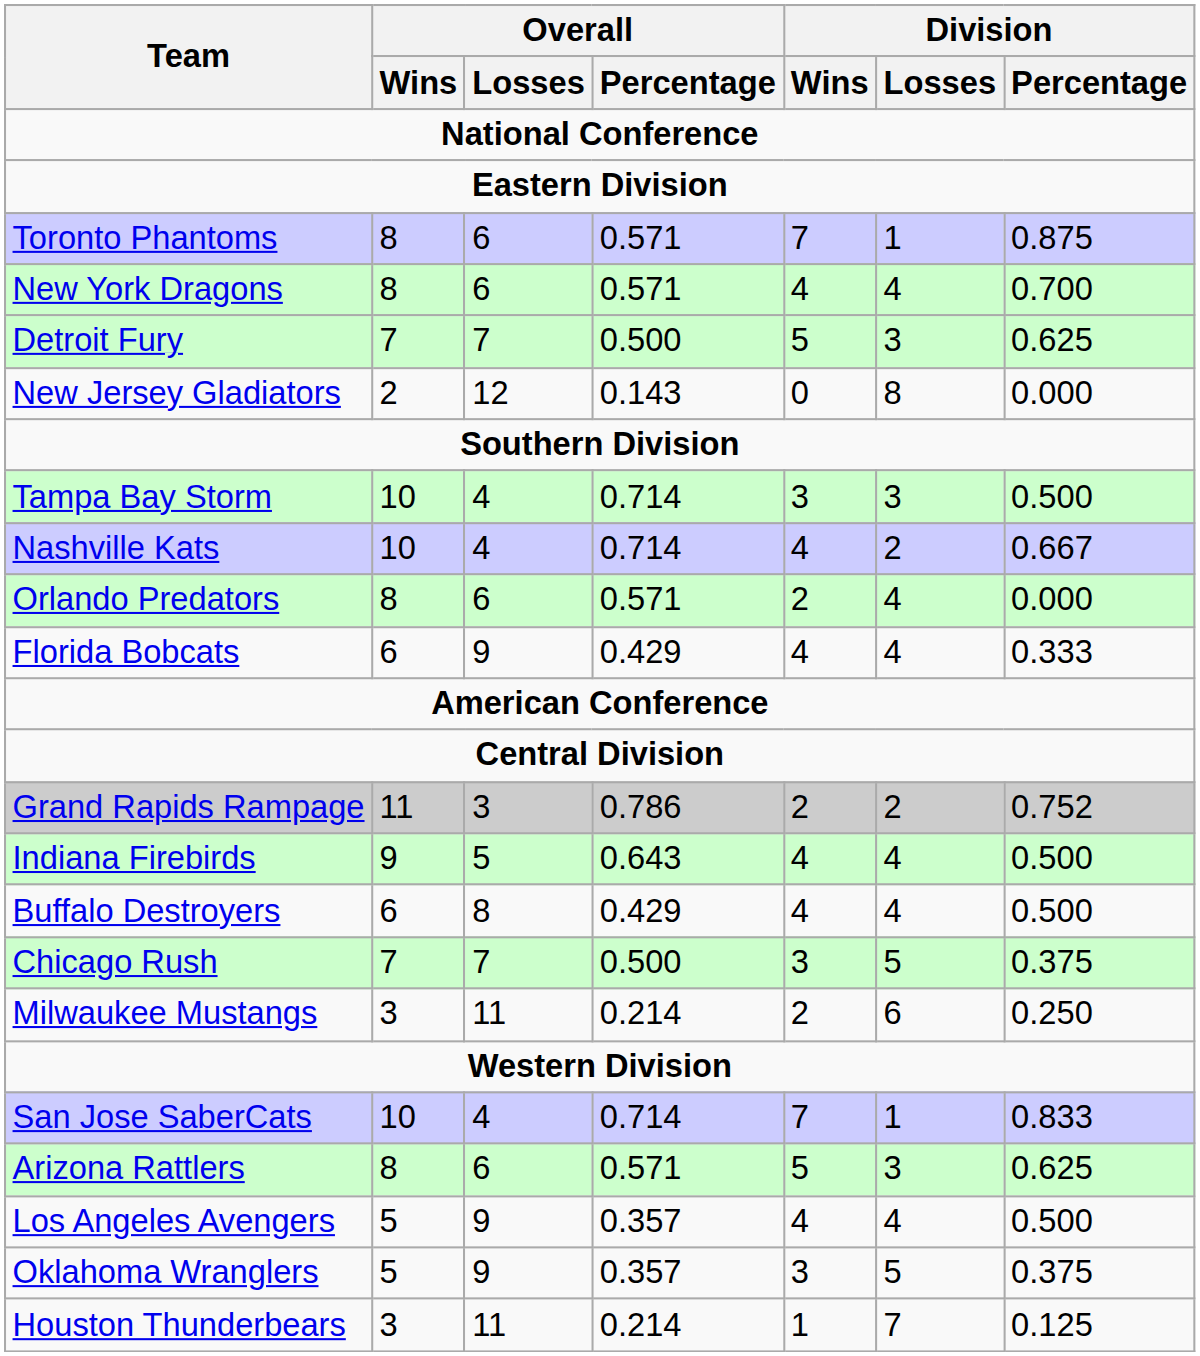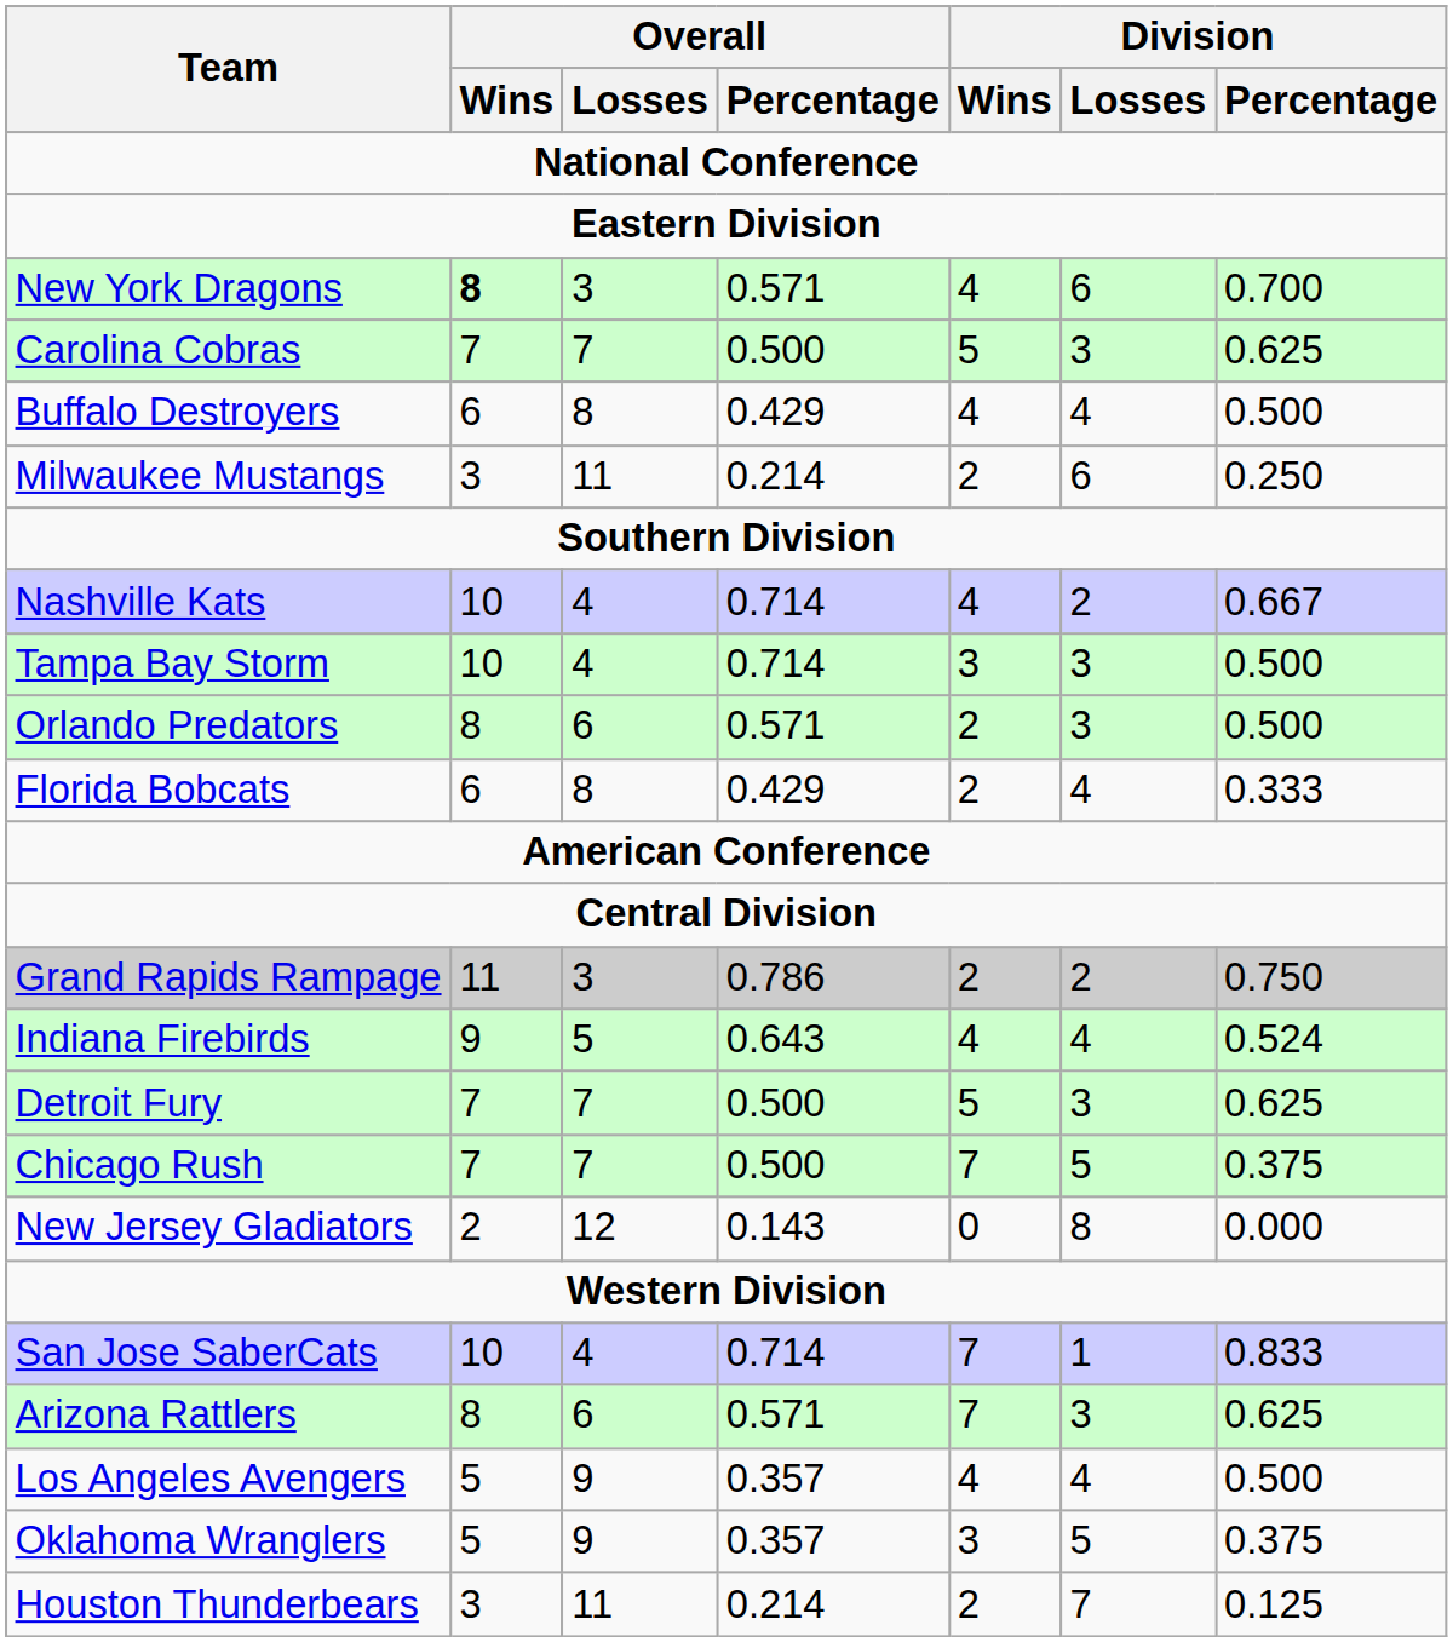 <table class="wikitable">
 <tr>
 <th rowspan="2" align="center">Team</th>
 <th colspan="3" align="center">Overall</th>
 <th colspan="3" align="center">Division</th>
 </tr>
 <tr>
 <th>Wins</th>
 <th>Losses</th>
 <th>Percentage</th>
 <th>Wins</th>
 <th>Losses</th>
 <th>Percentage</th>
 </tr>
 <tr>
 <td colspan="7" align="center"><strong>National Conference</strong></td>
 </tr>
 <tr>
 <td colspan="7" align="center"><strong>Eastern Division</strong></td>
 </tr>
-<tr bgcolor=#ccccff>
-<td><a href='#'>Toronto Phantoms</a></td>
-<td>8</td>
-<td>6</td>
-<td>0.571</td>
-<td>7</td>
-<td>1</td>
-<td>0.875</td>
-</tr>
 <tr bgcolor=#ccffcc>
 <td><a href='#'>New York Dragons</a></td>
-<td>8</td>
-<td>6</td>
+<td><strong>8</strong></td>
+<td>3</td>
 <td>0.571</td>
 <td>4</td>
-<td>4</td>
+<td>6</td>
 <td>0.700</td>
 </tr>
 <tr bgcolor=#ccffcc>
-<td><a href='#'>Detroit Fury</a></td>
+<td><a href='#'>Carolina Cobras</a></td>
 <td>7</td>
 <td>7</td>
 <td>0.500</td>
 <td>5</td>
 <td>3</td>
 <td>0.625</td>
 </tr>
 <tr>
-<td><a href='#'>New Jersey Gladiators</a></td>
+<td><a href='#'>Buffalo Destroyers</a></td>
+<td>6</td>
+<td>8</td>
+<td>0.429</td>
+<td>4</td>
+<td>4</td>
+<td>0.500</td>
+</tr>
+<tr>
+<td><a href='#'>Milwaukee Mustangs</a></td>
+<td>3</td>
+<td>11</td>
+<td>0.214</td>
 <td>2</td>
-<td>12</td>
-<td>0.143</td>
-<td>0</td>
-<td>8</td>
-<td>0.000</td>
+<td>6</td>
+<td>0.250</td>
 </tr>
 <tr>
 <td colspan="7" align="center"><strong>Southern Division</strong></td>
-</tr>
-<tr bgcolor=#ccffcc>
-<td><a href='#'>Tampa Bay Storm</a></td>
-<td>10</td>
-<td>4</td>
-<td>0.714</td>
-<td>3</td>
-<td>3</td>
-<td>0.500</td>
 </tr>
 <tr bgcolor=#ccccff>
 <td><a href='#'>Nashville Kats</a></td>
 <td>10</td>
 <td>4</td>
 <td>0.714</td>
 <td>4</td>
 <td>2</td>
 <td>0.667</td>
 </tr>
 <tr bgcolor=#ccffcc>
+<td><a href='#'>Tampa Bay Storm</a></td>
+<td>10</td>
+<td>4</td>
+<td>0.714</td>
+<td>3</td>
+<td>3</td>
+<td>0.500</td>
+</tr>
+<tr bgcolor=#ccffcc>
 <td><a href='#'>Orlando Predators</a></td>
 <td>8</td>
 <td>6</td>
 <td>0.571</td>
 <td>2</td>
-<td>4</td>
-<td>0.000</td>
+<td>3</td>
+<td>0.500</td>
 </tr>
 <tr>
 <td><a href='#'>Florida Bobcats</a></td>
 <td>6</td>
-<td>9</td>
+<td>8</td>
 <td>0.429</td>
-<td>4</td>
+<td>2</td>
 <td>4</td>
 <td>0.333</td>
 </tr>
 <tr>
 <td colspan="7" align="center"><strong>American Conference</strong></td>
 </tr>
 <tr>
 <td colspan="7" align="center"><strong>Central Division</strong></td>
 </tr>
 <tr bgcolor=#cccccc>
 <td><a href='#'>Grand Rapids Rampage</a></td>
 <td>11</td>
 <td>3</td>
 <td>0.786</td>
 <td>2</td>
 <td>2</td>
-<td>0.752</td>
+<td>0.750</td>
 </tr>
 <tr bgcolor=#ccffcc>
 <td><a href='#'>Indiana Firebirds</a></td>
 <td>9</td>
 <td>5</td>
 <td>0.643</td>
 <td>4</td>
 <td>4</td>
+<td>0.524</td>
+</tr>
+<tr bgcolor=#ccffcc>
+<td><a href='#'>Detroit Fury</a></td>
+<td>7</td>
+<td>7</td>
 <td>0.500</td>
-</tr>
-<tr>
-<td><a href='#'>Buffalo Destroyers</a></td>
-<td>6</td>
-<td>8</td>
-<td>0.429</td>
-<td>4</td>
-<td>4</td>
-<td>0.500</td>
+<td>5</td>
+<td>3</td>
+<td>0.625</td>
 </tr>
 <tr bgcolor=#ccffcc>
 <td><a href='#'>Chicago Rush</a></td>
 <td>7</td>
 <td>7</td>
 <td>0.500</td>
-<td>3</td>
+<td>7</td>
 <td>5</td>
 <td>0.375</td>
 </tr>
 <tr>
-<td><a href='#'>Milwaukee Mustangs</a></td>
-<td>3</td>
-<td>11</td>
-<td>0.214</td>
+<td><a href='#'>New Jersey Gladiators</a></td>
 <td>2</td>
-<td>6</td>
-<td>0.250</td>
+<td>12</td>
+<td>0.143</td>
+<td>0</td>
+<td>8</td>
+<td>0.000</td>
 </tr>
 <tr>
 <td colspan="7" align="center"><strong>Western Division</strong></td>
 </tr>
 <tr bgcolor=#ccccff>
 <td><a href='#'>San Jose SaberCats</a></td>
 <td>10</td>
 <td>4</td>
 <td>0.714</td>
 <td>7</td>
 <td>1</td>
 <td>0.833</td>
 </tr>
 <tr bgcolor=#ccffcc>
 <td><a href='#'>Arizona Rattlers</a></td>
 <td>8</td>
 <td>6</td>
 <td>0.571</td>
-<td>5</td>
+<td>7</td>
 <td>3</td>
 <td>0.625</td>
 </tr>
 <tr>
 <td><a href='#'>Los Angeles Avengers</a></td>
 <td>5</td>
 <td>9</td>
 <td>0.357</td>
 <td>4</td>
 <td>4</td>
 <td>0.500</td>
 </tr>
 <tr>
 <td><a href='#'>Oklahoma Wranglers</a></td>
 <td>5</td>
 <td>9</td>
 <td>0.357</td>
 <td>3</td>
 <td>5</td>
 <td>0.375</td>
 </tr>
 <tr>
 <td><a href='#'>Houston Thunderbears</a></td>
 <td>3</td>
 <td>11</td>
 <td>0.214</td>
-<td>1</td>
+<td>2</td>
 <td>7</td>
 <td>0.125</td>
 </tr>
 </table>
